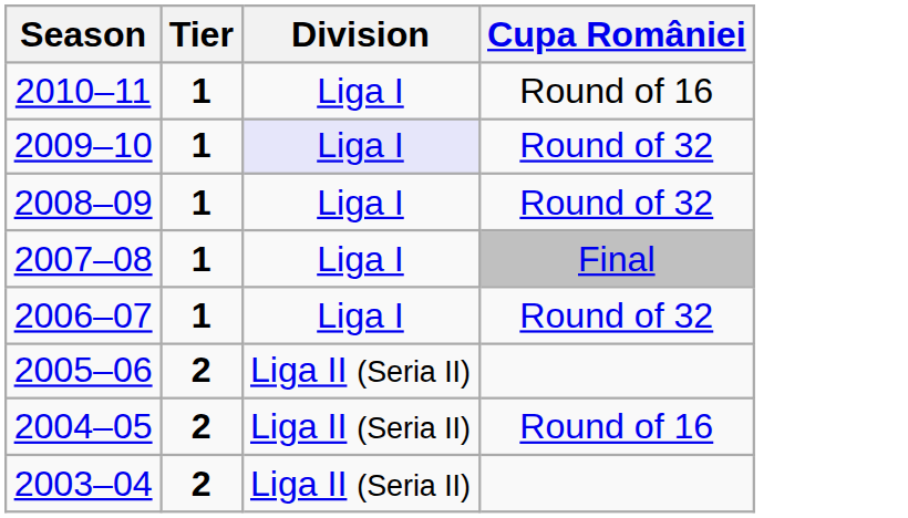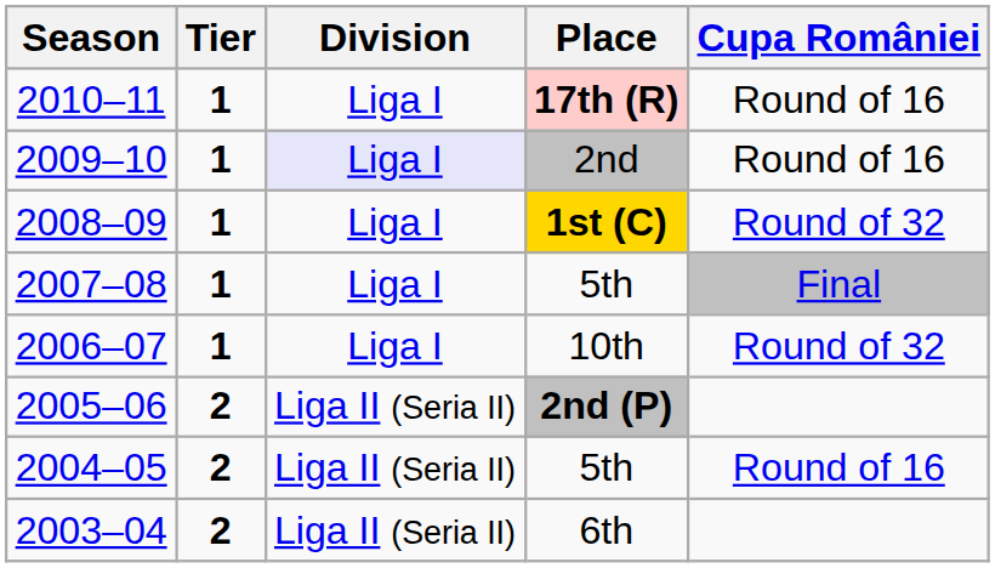 <table class="wikitable" style="text-align:center; font-size:90%">
 <tr>
 <th>Season</th>
 <th>Tier</th>
 <th>Division</th>
+<th>Place</th>
 <th><a href='#'>Cupa României</a></th>
 </tr>
 <tr>
 <td><a href='#'>2010–11</a></td>
 <td><strong>1</strong></td>
 <td><a href='#'>Liga I</a></td>
+<td align=center bgcolor=#FFCCCC><strong>17th</strong> <strong>(R)</strong></td>
 <td>Round of 16</td>
 </tr>
 <tr>
 <td><a href='#'>2009–10</a></td>
 <td><strong>1</strong></td>
 <td style="background: lavender;"><a href='#'>Liga I</a></td>
-<td><a href='#'>Round of 32</a></td>
+<td align=center bgcolor=silver>2nd</td>
+<td>Round of 16</td>
 </tr>
 <tr>
 <td><a href='#'>2008–09</a></td>
 <td><strong>1</strong></td>
 <td><a href='#'>Liga I</a></td>
+<td align=center bgcolor=gold><strong>1st</strong> <strong>(C)</strong></td>
 <td><a href='#'>Round of 32</a></td>
 </tr>
 <tr>
 <td><a href='#'>2007–08</a></td>
 <td><strong>1</strong></td>
 <td><a href='#'>Liga I</a></td>
+<td>5th</td>
 <td align=center bgcolor=silver><a href='#'>Final</a></td>
 </tr>
 <tr>
 <td><a href='#'>2006–07</a></td>
 <td><strong>1</strong></td>
 <td><a href='#'>Liga I</a></td>
+<td>10th</td>
 <td><a href='#'>Round of 32</a></td>
 </tr>
 <tr>
 <td><a href='#'>2005–06</a></td>
 <td><strong>2</strong></td>
 <td><a href='#'>Liga II</a> <small>(Seria II)</small></td>
+<td align=center bgcolor=silver><strong>2nd</strong> <strong>(P)</strong></td>
 <td></td>
 </tr>
 <tr>
 <td><a href='#'>2004–05</a></td>
 <td><strong>2</strong></td>
 <td><a href='#'>Liga II</a> <small>(Seria II)</small></td>
+<td>5th</td>
 <td><a href='#'>Round of 16</a></td>
 </tr>
 <tr>
 <td><a href='#'>2003–04</a></td>
 <td><strong>2</strong></td>
 <td><a href='#'>Liga II</a> <small>(Seria II)</small></td>
+<td>6th</td>
 <td></td>
 </tr>
 </table>
